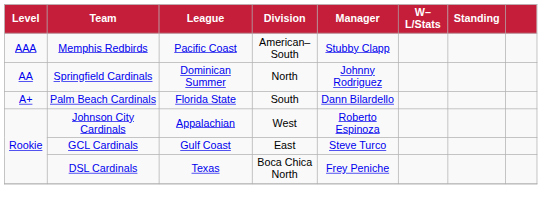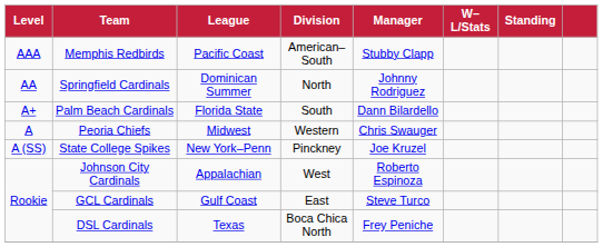 <table class="wikitable" style="width:90%; text-align:center;">
 <tr>
 <th style="background:#C41E3A; color:white; width:5%;">Level</th>
 <th style="background:#C41E3A; color:white; width:18%;">Team</th>
 <th style="background:#C41E3A; color:white; width:15%;">League</th>
 <th style="background:#C41E3A; color:white; width:10%;">Division</th>
 <th style="background:#C41E3A; color:white; width:13%;">Manager</th>
 <th style="background:#C41E3A; color:white; width:8%;">W–L/Stats</th>
 <th style="background:#C41E3A; color:white; width:8%;">Standing</th>
 <th style="background:#C41E3A; color:white; width:5%;"></th>
 </tr>
 <tr>
 <td><a href='#'>AAA</a></td>
 <td><a href='#'>Memphis Redbirds</a></td>
 <td><a href='#'>Pacific Coast</a></td>
 <td>American–South</td>
 <td><a href='#'>Stubby Clapp</a></td>
 <td></td>
 <td></td>
 <td></td>
 </tr>
 <tr>
 <td><a href='#'>AA</a></td>
 <td><a href='#'>Springfield Cardinals</a></td>
 <td><a href='#'>Dominican Summer</a></td>
 <td>North</td>
 <td><a href='#'>Johnny Rodriguez</a></td>
 <td></td>
 <td></td>
 <td></td>
 </tr>
 <tr>
 <td><a href='#'>A+</a></td>
 <td><a href='#'>Palm Beach Cardinals</a></td>
 <td><a href='#'>Florida State</a></td>
 <td>South</td>
 <td><a href='#'>Dann Bilardello</a></td>
 <td></td>
 <td></td>
 <td></td>
 </tr>
 <tr>
+<td><a href='#'>A</a></td>
+<td><a href='#'>Peoria Chiefs</a></td>
+<td><a href='#'>Midwest</a></td>
+<td>Western</td>
+<td><a href='#'>Chris Swauger</a></td>
+<td></td>
+<td></td>
+<td></td>
+</tr>
+<tr>
+<td><a href='#'>A (SS)</a></td>
+<td><a href='#'>State College Spikes</a></td>
+<td><a href='#'>New York–Penn</a></td>
+<td>Pinckney</td>
+<td><a href='#'>Joe Kruzel</a></td>
+<td></td>
+<td></td>
+<td></td>
+</tr>
+<tr>
 <td rowspan="3" style="text-align: center;"><a href='#'>Rookie</a></td>
 <td><a href='#'>Johnson City Cardinals</a></td>
 <td><a href='#'>Appalachian</a></td>
 <td>West</td>
 <td><a href='#'>Roberto Espinoza</a></td>
 <td></td>
 <td></td>
 <td></td>
 </tr>
 <tr>
 <td><a href='#'>GCL Cardinals</a></td>
 <td><a href='#'>Gulf Coast</a></td>
 <td>East</td>
 <td><a href='#'>Steve Turco</a></td>
 <td></td>
 <td></td>
 <td></td>
 </tr>
 <tr>
 <td><a href='#'>DSL Cardinals</a></td>
 <td><a href='#'>Texas</a></td>
 <td>Boca Chica North</td>
 <td><a href='#'>Frey Peniche</a></td>
 <td></td>
 <td></td>
 <td></td>
 </tr>
 <tr>
 </tr>
 </table>
